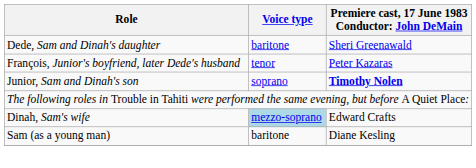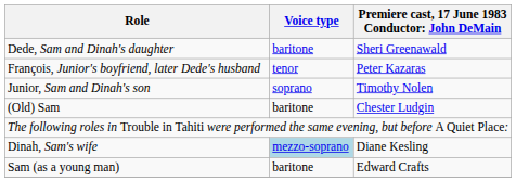 <table class="wikitable">
 <tr>
 <th>Role</th>
 <th><a href='#'>Voice type</a></th>
 <th>Premiere cast, 17 June 1983<br>Conductor: <a href='#'>John DeMain</a></th>
 </tr>
 <tr>
 <td>Dede, <em>Sam and Dinah's daughter</em></td>
 <td><a href='#'>baritone</a></td>
 <td><a href='#'>Sheri Greenawald</a></td>
 </tr>
 <tr>
 <td>François, <em>Junior's boyfriend, later Dede's husband</em></td>
 <td><a href='#'>tenor</a></td>
 <td><a href='#'>Peter Kazaras</a></td>
 </tr>
 <tr>
 <td>Junior, <em>Sam and Dinah's son</em></td>
 <td><a href='#'>soprano</a></td>
-<td><strong><a href='#'>Timothy Nolen</a></strong></td>
+<td><a href='#'>Timothy Nolen</a></td>
+</tr>
+<tr>
+<td>(Old) Sam</td>
+<td>baritone</td>
+<td><a href='#'>Chester Ludgin</a></td>
 </tr>
 <tr>
 <td colspan=3><em>The following roles in </em>Trouble in Tahiti<em> were performed the same evening, but before </em>A Quiet Place<em>:</em></td>
 </tr>
 <tr>
 <td>Dinah, <em>Sam's wife</em></td>
 <td style="background: lightblue;"><a href='#'>mezzo-soprano</a></td>
-<td>Edward Crafts</td>
+<td>Diane Kesling</td>
 </tr>
 <tr>
 <td>Sam (as a young man)</td>
 <td>baritone</td>
-<td>Diane Kesling</td>
+<td>Edward Crafts</td>
 </tr>
 <tr>
 </tr>
 </table>
